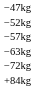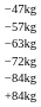 <table>
 <tr>
 <td>−47kg</td>
-<td></td>
-<td></td>
-<td></td>
-</tr>
-<tr>
-<td>−52kg</td>
 <td></td>
 <td></td>
 <td></td>
 </tr>
 <tr>
 <td>−57kg</td>
 <td></td>
 <td></td>
 <td></td>
 </tr>
 <tr>
 <td>−63kg</td>
 <td></td>
 <td></td>
 <td></td>
 </tr>
 <tr>
 <td>−72kg</td>
 <td></td>
 <td></td>
 <td></td>
 </tr>
 <tr>
+<td>−84kg</td>
+<td></td>
+<td></td>
+<td></td>
+</tr>
+<tr>
 <td>+84kg</td>
 <td></td>
 <td></td>
 <td></td>
 </tr>
 </table>
